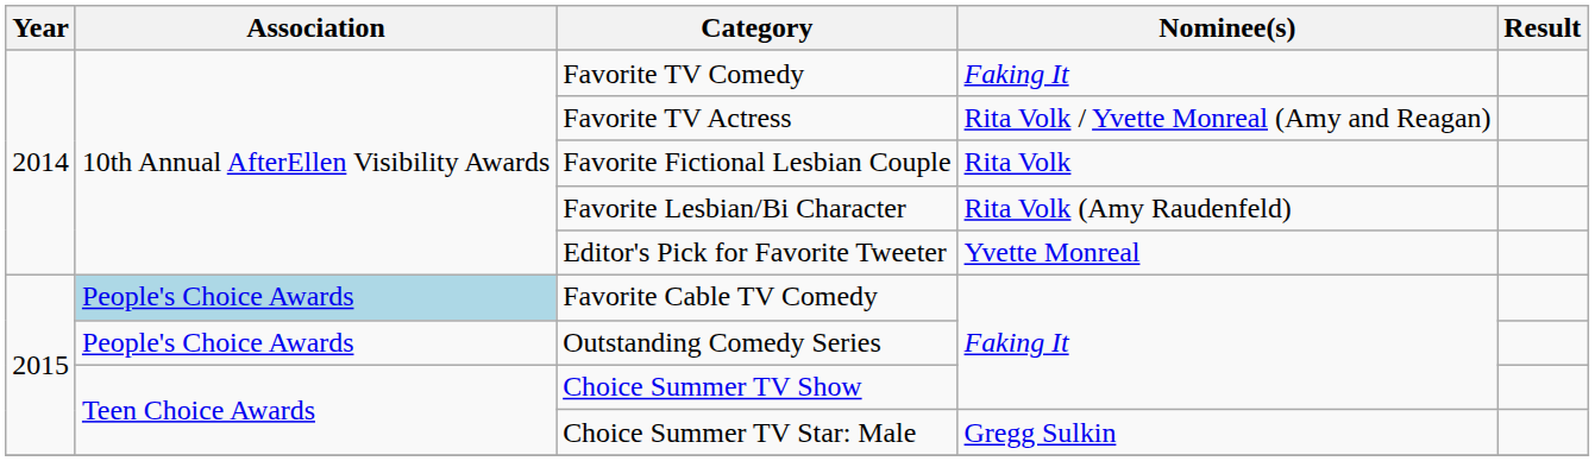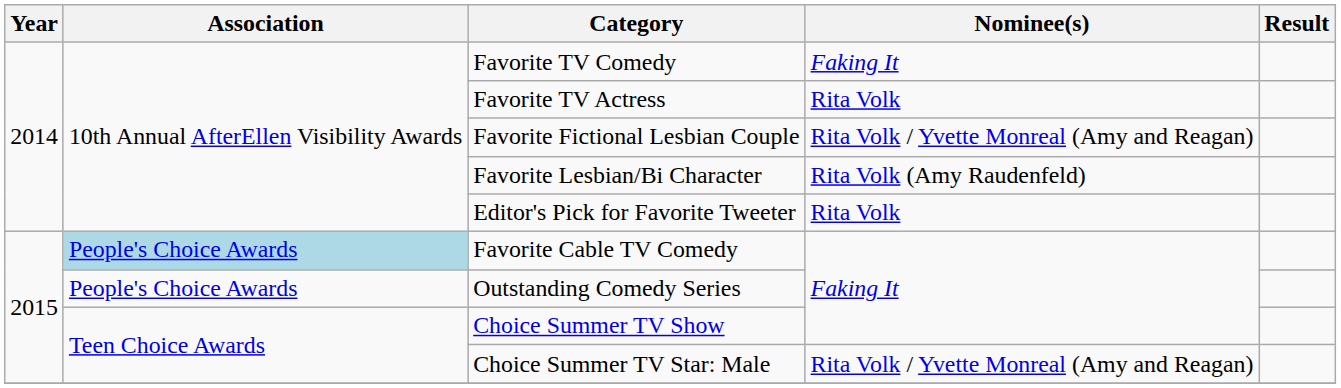 <table class="wikitable sortable">
 <tr>
 <th class=unsortable>Year</th>
 <th>Association</th>
 <th>Category</th>
 <th>Nominee(s)</th>
 <th>Result</th>
 </tr>
 <tr>
 <td rowspan=5>2014</td>
 <td rowspan=5>10th Annual <a href='#'>AfterEllen</a> Visibility Awards</td>
 <td>Favorite TV Comedy</td>
 <td><em><a href='#'>Faking It</a></em></td>
 <td></td>
 </tr>
 <tr>
 <td>Favorite TV Actress</td>
-<td><a href='#'>Rita Volk</a> / <a href='#'>Yvette Monreal</a> (Amy and Reagan)</td>
+<td><a href='#'>Rita Volk</a></td>
 <td></td>
 </tr>
 <tr>
 <td>Favorite Fictional Lesbian Couple</td>
-<td><a href='#'>Rita Volk</a></td>
+<td><a href='#'>Rita Volk</a> / <a href='#'>Yvette Monreal</a> (Amy and Reagan)</td>
 <td></td>
 </tr>
 <tr>
 <td>Favorite Lesbian/Bi Character</td>
 <td><a href='#'>Rita Volk</a> (Amy Raudenfeld)</td>
 <td></td>
 </tr>
 <tr>
 <td>Editor's Pick for Favorite Tweeter</td>
-<td><a href='#'>Yvette Monreal</a></td>
+<td><a href='#'>Rita Volk</a></td>
 <td></td>
 </tr>
 <tr>
 <td rowspan=4>2015</td>
 <td style="background: lightblue;"><a href='#'>People's Choice Awards</a></td>
 <td>Favorite Cable TV Comedy</td>
 <td rowspan=3><em><a href='#'>Faking It</a></em></td>
 <td></td>
 </tr>
 <tr>
 <td><a href='#'>People's Choice Awards</a></td>
 <td>Outstanding Comedy Series</td>
 <td></td>
 </tr>
 <tr>
 <td rowspan="2"><a href='#'>Teen Choice Awards</a></td>
 <td><a href='#'>Choice Summer TV Show</a></td>
 <td></td>
 </tr>
 <tr>
 <td>Choice Summer TV Star: Male</td>
-<td><a href='#'>Gregg Sulkin</a></td>
+<td><a href='#'>Rita Volk</a> / <a href='#'>Yvette Monreal</a> (Amy and Reagan)</td>
 <td></td>
 </tr>
 <tr>
 </tr>
 </table>
